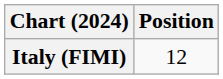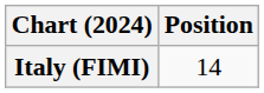 <table class="wikitable sortable plainrowheaders" style="text-align:center">
 <tr>
 <th scope="col">Chart (2024)</th>
 <th scope="col">Position</th>
 </tr>
 <tr>
 <th scope="row">Italy (FIMI)</th>
-<td>12</td>
+<td>14</td>
 </tr>
 </table>
